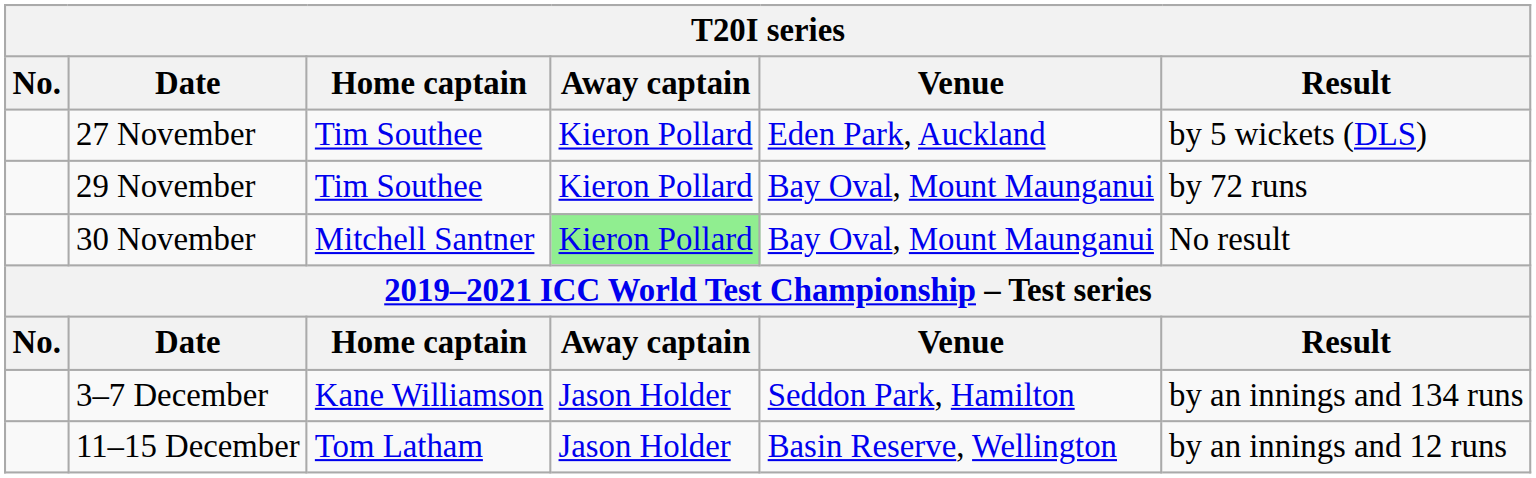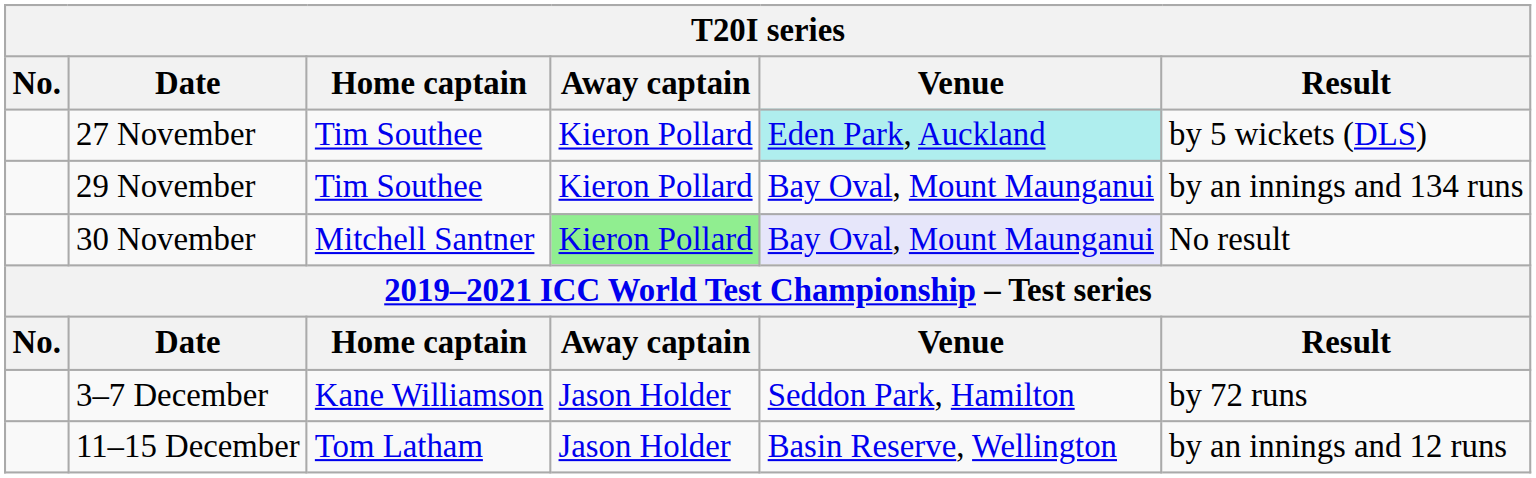 <table class="wikitable">
 <tr>
 <th colspan="9">T20I series</th>
 </tr>
 <tr>
 <th>No.</th>
 <th>Date</th>
 <th>Home captain</th>
 <th>Away captain</th>
 <th>Venue</th>
 <th>Result</th>
 </tr>
 <tr>
 <td></td>
 <td>27 November</td>
 <td><a href='#'>Tim Southee</a></td>
 <td><a href='#'>Kieron Pollard</a></td>
-<td><a href='#'>Eden Park</a>, <a href='#'>Auckland</a></td>
+<td style="background: paleturquoise;"><a href='#'>Eden Park</a>, <a href='#'>Auckland</a></td>
 <td> by 5 wickets (<a href='#'>DLS</a>)</td>
 </tr>
 <tr>
 <td></td>
 <td>29 November</td>
 <td><a href='#'>Tim Southee</a></td>
 <td><a href='#'>Kieron Pollard</a></td>
 <td><a href='#'>Bay Oval</a>, <a href='#'>Mount Maunganui</a></td>
-<td> by 72 runs</td>
+<td> by an innings and 134 runs</td>
 </tr>
 <tr>
 <td></td>
 <td>30 November</td>
 <td><a href='#'>Mitchell Santner</a></td>
 <td style="background: lightgreen;"><a href='#'>Kieron Pollard</a></td>
-<td><a href='#'>Bay Oval</a>, <a href='#'>Mount Maunganui</a></td>
+<td style="background: lavender;"><a href='#'>Bay Oval</a>, <a href='#'>Mount Maunganui</a></td>
 <td>No result</td>
 </tr>
 <tr>
 <th colspan="9"><a href='#'>2019–2021 ICC World Test Championship</a> – Test series</th>
 </tr>
 <tr>
 <th>No.</th>
 <th>Date</th>
 <th>Home captain</th>
 <th>Away captain</th>
 <th>Venue</th>
 <th>Result</th>
 </tr>
 <tr>
 <td></td>
 <td>3–7 December</td>
 <td><a href='#'>Kane Williamson</a></td>
 <td><a href='#'>Jason Holder</a></td>
 <td><a href='#'>Seddon Park</a>, <a href='#'>Hamilton</a></td>
-<td> by an innings and 134 runs</td>
+<td> by 72 runs</td>
 </tr>
 <tr>
 <td></td>
 <td>11–15 December</td>
 <td><a href='#'>Tom Latham</a></td>
 <td><a href='#'>Jason Holder</a></td>
 <td><a href='#'>Basin Reserve</a>, <a href='#'>Wellington</a></td>
 <td> by an innings and 12 runs</td>
 </tr>
 </table>
